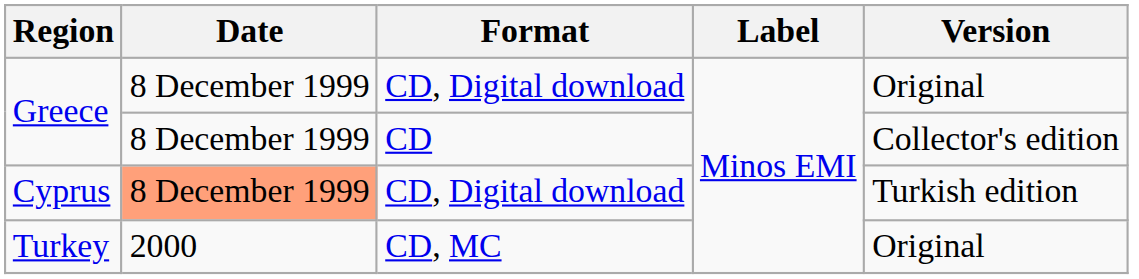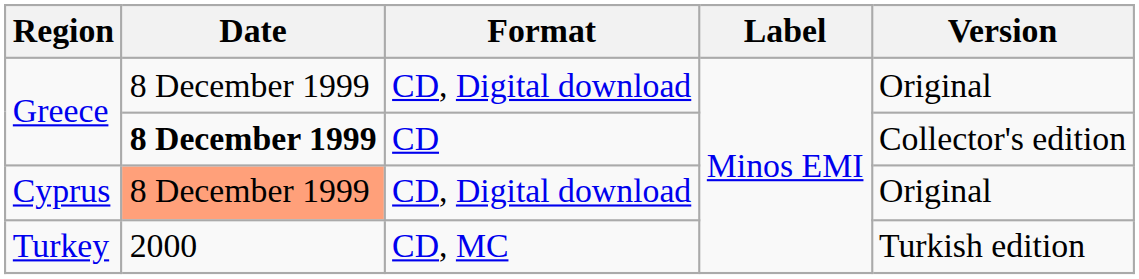 <table class="sortable wikitable">
 <tr>
 <th>Region</th>
 <th>Date</th>
 <th>Format</th>
 <th>Label</th>
 <th>Version</th>
 </tr>
 <tr>
 <td rowspan="2"><a href='#'>Greece</a></td>
 <td>8 December 1999</td>
 <td><a href='#'>CD</a>, <a href='#'>Digital download</a></td>
 <td rowspan="4"><a href='#'>Minos EMI</a></td>
 <td>Original</td>
 </tr>
 <tr>
-<td>8 December 1999</td>
+<td><strong>8 December 1999</strong></td>
 <td><a href='#'>CD</a></td>
 <td>Collector's edition</td>
 </tr>
 <tr>
 <td><a href='#'>Cyprus</a></td>
 <td style="background: lightsalmon;">8 December 1999</td>
 <td><a href='#'>CD</a>, <a href='#'>Digital download</a></td>
-<td>Turkish edition</td>
+<td>Original</td>
 </tr>
 <tr>
 <td><a href='#'>Turkey</a></td>
 <td>2000</td>
 <td><a href='#'>CD</a>, <a href='#'>MC</a></td>
-<td>Original</td>
+<td>Turkish edition</td>
 </tr>
 </table>
